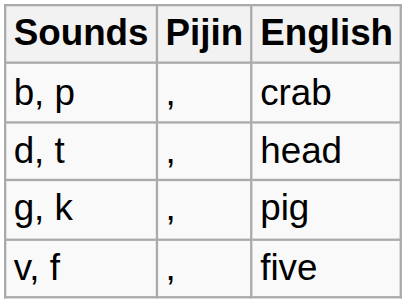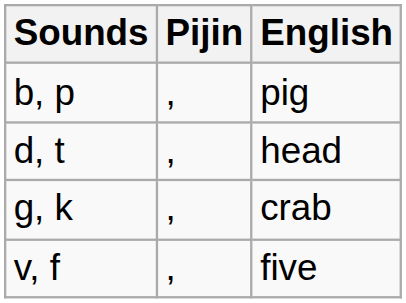 <table class="wikitable">
 <tr>
 <th>Sounds</th>
 <th>Pijin</th>
 <th>English</th>
 </tr>
 <tr>
 <td>b, p</td>
 <td>, </td>
-<td>crab</td>
+<td>pig</td>
 </tr>
 <tr>
 <td>d, t</td>
 <td>, </td>
 <td>head</td>
 </tr>
 <tr>
 <td>g, k</td>
 <td>, </td>
-<td>pig</td>
+<td>crab</td>
 </tr>
 <tr>
 <td>v, f</td>
 <td>, </td>
 <td>five</td>
 </tr>
 </table>
